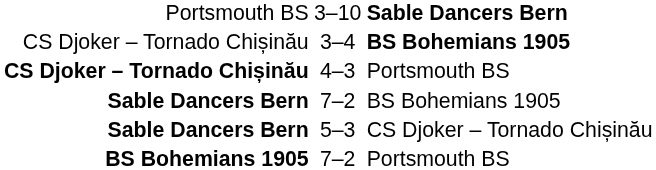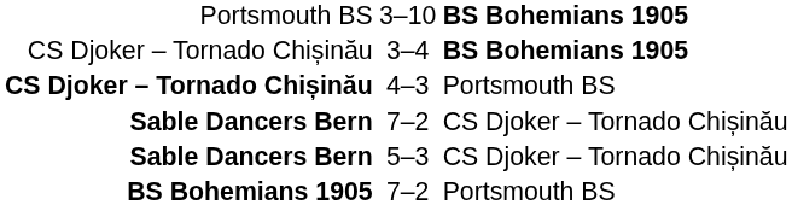 <table>
 <tr>
 <td></td>
 <th width=auto></th>
 <td></td>
 </tr>
 <tr>
 <td align=right>Portsmouth BS </td>
 <td align=center>3–10</td>
-<td align=left> <strong>Sable Dancers Bern</strong></td>
+<td align=left> <strong>BS Bohemians 1905</strong></td>
 </tr>
 <tr>
 <td align=right>CS Djoker – Tornado Chișinău </td>
 <td align=center>3–4 </td>
 <td align=left> <strong>BS Bohemians 1905</strong></td>
 </tr>
 <tr>
 <td align=right><strong>CS Djoker – Tornado Chișinău</strong> </td>
 <td align=center>4–3 </td>
 <td align=left> Portsmouth BS</td>
 </tr>
 <tr>
 <td align=right><strong>Sable Dancers Bern</strong> </td>
 <td align=center>7–2</td>
-<td align=left>BS Bohemians 1905</td>
+<td align=left> CS Djoker – Tornado Chișinău</td>
 </tr>
 <tr>
 <td align=right><strong>Sable Dancers Bern</strong> </td>
 <td align=center>5–3</td>
 <td align=left> CS Djoker – Tornado Chișinău</td>
 </tr>
 <tr>
 <td align=right><strong>BS Bohemians 1905</strong> </td>
 <td align=center>7–2</td>
 <td align=left> Portsmouth BS</td>
 </tr>
 </table>
